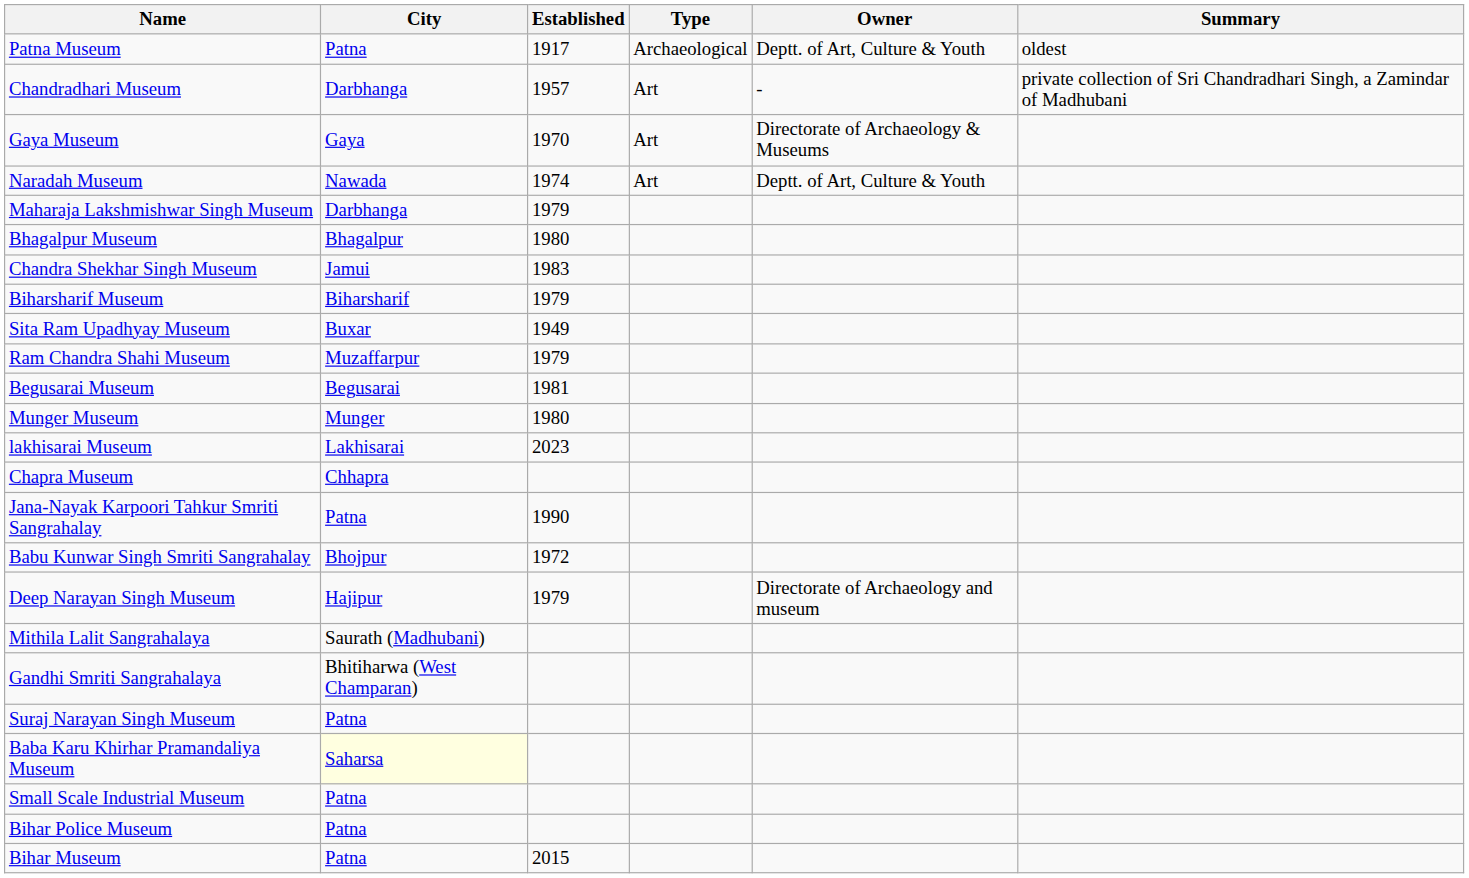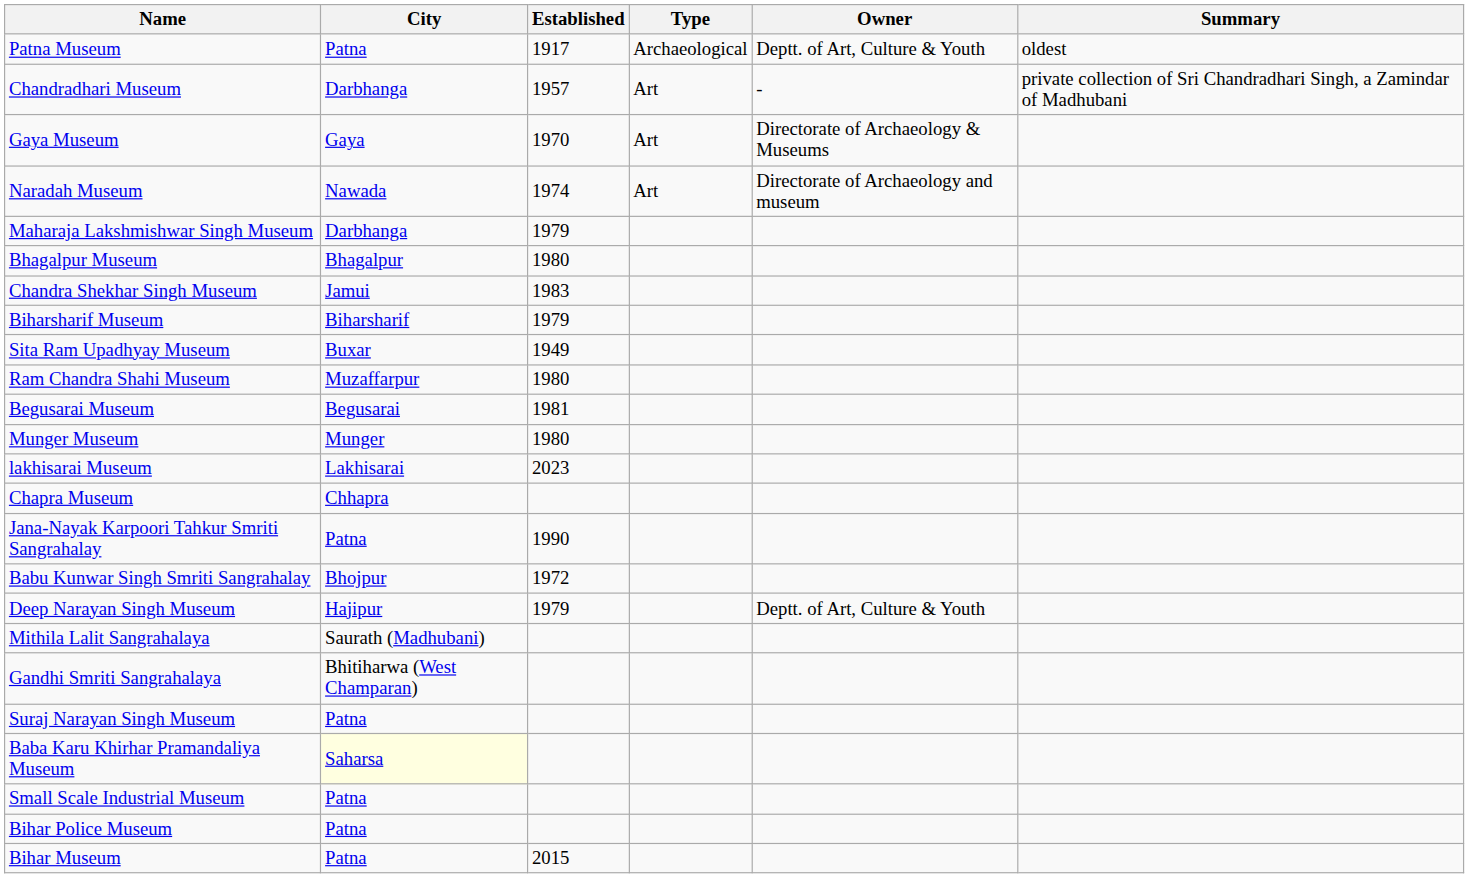 <table class="wikitable sortable">
 <tr>
 <th>Name</th>
 <th>City</th>
 <th>Established</th>
 <th>Type</th>
 <th>Owner</th>
 <th>Summary</th>
 </tr>
 <tr>
 <td><a href='#'>Patna Museum</a></td>
 <td><a href='#'>Patna</a></td>
 <td>1917</td>
 <td>Archaeological</td>
 <td>Deptt. of Art, Culture & Youth</td>
 <td>oldest</td>
 </tr>
 <tr>
 <td><a href='#'>Chandradhari Museum</a></td>
 <td><a href='#'>Darbhanga</a></td>
 <td>1957</td>
 <td>Art</td>
 <td>-</td>
 <td>private collection of Sri Chandradhari Singh, a Zamindar of Madhubani</td>
 </tr>
 <tr>
 <td><a href='#'>Gaya Museum</a></td>
 <td><a href='#'>Gaya</a></td>
 <td>1970</td>
 <td>Art</td>
 <td>Directorate of Archaeology & Museums</td>
 <td></td>
 </tr>
 <tr>
 <td><a href='#'>Naradah Museum</a></td>
 <td><a href='#'>Nawada</a></td>
 <td>1974</td>
 <td>Art</td>
-<td>Deptt. of Art, Culture & Youth</td>
+<td>Directorate of Archaeology and museum</td>
 <td></td>
 </tr>
 <tr>
 <td><a href='#'>Maharaja Lakshmishwar Singh Museum</a></td>
 <td><a href='#'>Darbhanga</a></td>
 <td>1979</td>
 <td></td>
 <td></td>
 <td></td>
 </tr>
 <tr>
 <td><a href='#'>Bhagalpur Museum</a></td>
 <td><a href='#'>Bhagalpur</a></td>
 <td>1980</td>
 <td></td>
 <td></td>
 <td></td>
 </tr>
 <tr>
 <td><a href='#'>Chandra Shekhar Singh Museum</a></td>
 <td><a href='#'>Jamui</a></td>
 <td>1983</td>
 <td></td>
 <td></td>
 <td></td>
 </tr>
 <tr>
 <td><a href='#'>Biharsharif Museum</a></td>
 <td><a href='#'>Biharsharif</a></td>
 <td>1979</td>
 <td></td>
 <td></td>
 <td></td>
 </tr>
 <tr>
 <td><a href='#'>Sita Ram Upadhyay Museum</a></td>
 <td><a href='#'>Buxar</a></td>
 <td>1949</td>
 <td></td>
 <td></td>
 <td></td>
 </tr>
 <tr>
 <td><a href='#'>Ram Chandra Shahi Museum</a></td>
 <td><a href='#'>Muzaffarpur</a></td>
-<td>1979</td>
+<td>1980</td>
 <td></td>
 <td></td>
 <td></td>
 </tr>
 <tr>
 <td><a href='#'>Begusarai Museum</a></td>
 <td><a href='#'>Begusarai</a></td>
 <td>1981</td>
 <td></td>
 <td></td>
 <td></td>
 </tr>
 <tr>
 <td><a href='#'>Munger Museum</a></td>
 <td><a href='#'>Munger</a></td>
 <td>1980</td>
 <td></td>
 <td></td>
 <td></td>
 </tr>
 <tr>
 <td><a href='#'>lakhisarai Museum</a></td>
 <td><a href='#'>Lakhisarai</a></td>
 <td>2023</td>
 <td></td>
 <td></td>
 <td></td>
 </tr>
 <tr>
 <td><a href='#'>Chapra Museum</a></td>
 <td><a href='#'>Chhapra</a></td>
 <td></td>
 <td></td>
 <td></td>
 <td></td>
 </tr>
 <tr>
 <td><a href='#'>Jana-Nayak Karpoori Tahkur Smriti Sangrahalay</a></td>
 <td><a href='#'>Patna</a></td>
 <td>1990</td>
 <td></td>
 <td></td>
 <td></td>
 </tr>
 <tr>
 <td><a href='#'>Babu Kunwar Singh Smriti Sangrahalay</a></td>
 <td><a href='#'>Bhojpur</a></td>
 <td>1972</td>
 <td></td>
 <td></td>
 <td></td>
 </tr>
 <tr>
 <td><a href='#'>Deep Narayan Singh Museum</a></td>
 <td><a href='#'>Hajipur</a></td>
 <td>1979</td>
 <td></td>
-<td>Directorate of Archaeology and museum</td>
+<td>Deptt. of Art, Culture & Youth</td>
 <td></td>
 </tr>
 <tr>
 <td><a href='#'>Mithila Lalit Sangrahalaya</a></td>
 <td>Saurath (<a href='#'>Madhubani</a>)</td>
 <td></td>
 <td></td>
 <td></td>
 <td></td>
 </tr>
 <tr>
 <td><a href='#'>Gandhi Smriti Sangrahalaya</a></td>
 <td>Bhitiharwa (<a href='#'>West Champaran</a>)</td>
 <td></td>
 <td></td>
 <td></td>
 <td></td>
 </tr>
 <tr>
 <td><a href='#'>Suraj Narayan Singh Museum</a></td>
 <td><a href='#'>Patna</a></td>
 <td></td>
 <td></td>
 <td></td>
 <td></td>
 </tr>
 <tr>
 <td><a href='#'>Baba Karu Khirhar Pramandaliya Museum</a></td>
 <td style="background: lightyellow;"><a href='#'>Saharsa</a></td>
 <td></td>
 <td></td>
 <td></td>
 <td></td>
 </tr>
 <tr>
 <td><a href='#'>Small Scale Industrial Museum</a></td>
 <td><a href='#'>Patna</a></td>
 <td></td>
 <td></td>
 <td></td>
 <td></td>
 </tr>
 <tr>
 <td><a href='#'>Bihar Police Museum</a></td>
 <td><a href='#'>Patna</a></td>
 <td></td>
 <td></td>
 <td></td>
 <td></td>
 </tr>
 <tr>
 <td><a href='#'>Bihar Museum</a></td>
 <td><a href='#'>Patna</a></td>
 <td>2015</td>
 <td></td>
 <td></td>
 <td></td>
 </tr>
 </table>
